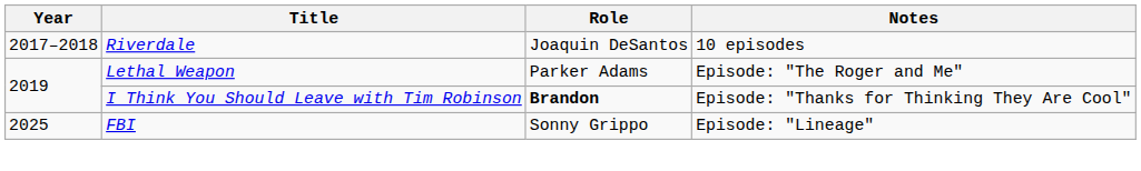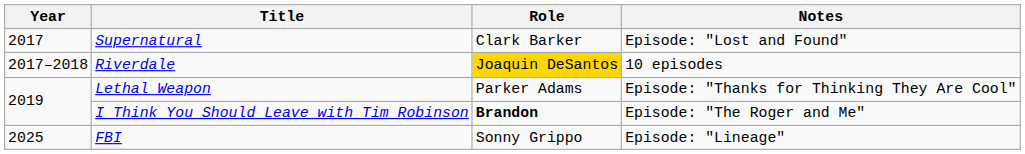 <table class="wikitable">
 <tr>
 <th>Year</th>
 <th>Title</th>
 <th>Role</th>
 <th>Notes</th>
 </tr>
 <tr>
+<td>2017</td>
+<td><em><a href='#'>Supernatural</a></em></td>
+<td>Clark Barker</td>
+<td>Episode: "Lost and Found"</td>
+</tr>
+<tr>
 <td>2017–2018</td>
 <td><em><a href='#'>Riverdale</a></em></td>
-<td>Joaquin DeSantos</td>
+<td style="background: gold;">Joaquin DeSantos</td>
 <td>10 episodes</td>
 </tr>
 <tr>
 <td rowspan="2">2019</td>
 <td><em><a href='#'>Lethal Weapon</a></em></td>
 <td>Parker Adams</td>
-<td>Episode: "The Roger and Me"</td>
+<td>Episode: "Thanks for Thinking They Are Cool"</td>
 </tr>
 <tr>
 <td><em><a href='#'>I Think You Should Leave with Tim Robinson</a></em></td>
 <td><strong>Brandon</strong></td>
-<td>Episode: "Thanks for Thinking They Are Cool"</td>
+<td>Episode: "The Roger and Me"</td>
 </tr>
 <tr>
 <td>2025</td>
 <td><a href='#'><em>FBI</em></a></td>
 <td>Sonny Grippo</td>
 <td>Episode: "Lineage"</td>
 </tr>
 </table>
